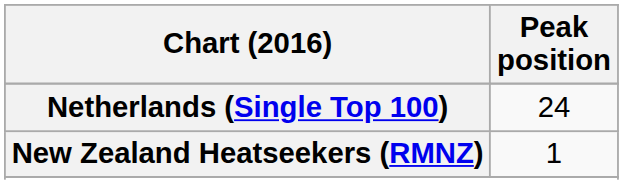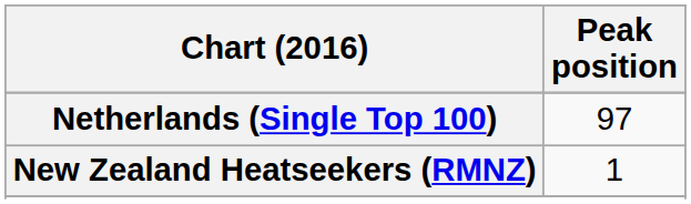 <table class="wikitable sortable plainrowheaders">
 <tr>
 <th scope="col">Chart (2016)</th>
 <th scope="col">Peak<br>position</th>
 </tr>
 <tr>
 </tr>
 <tr>
 </tr>
 <tr>
 <th scope="row">Netherlands (<a href='#'>Single Top 100</a>)</th>
-<td align="center">24</td>
+<td align="center">97</td>
 </tr>
 <tr>
 <th scope="row">New Zealand Heatseekers (<a href='#'>RMNZ</a>)</th>
 <td align="center">1</td>
 </tr>
 <tr>
 </tr>
 <tr>
 </tr>
 <tr>
 </tr>
 <tr>
 </tr>
 <tr>
 </tr>
 <tr>
 </tr>
 </table>
